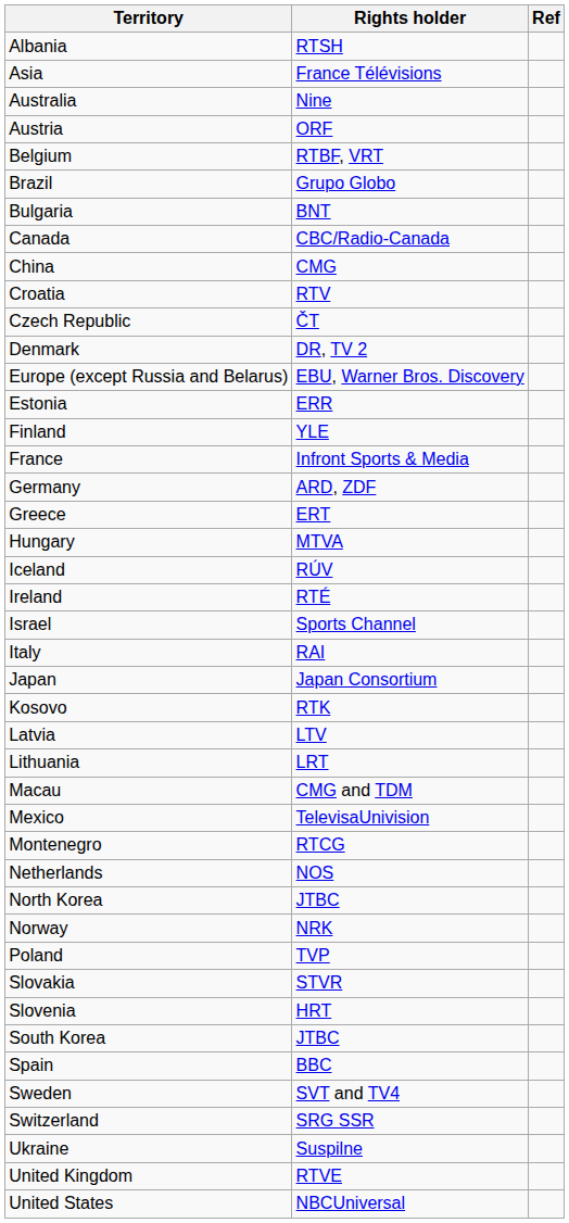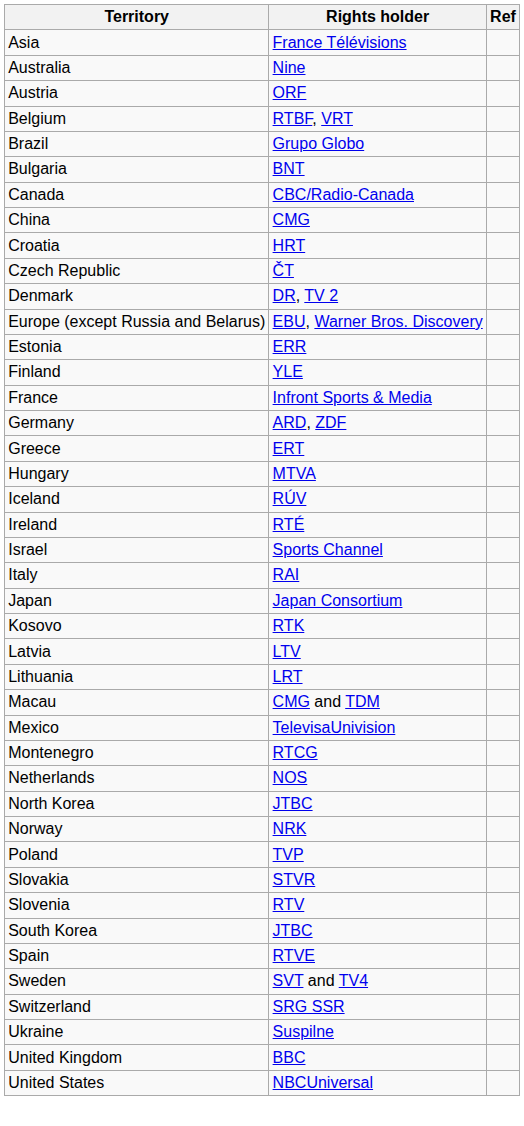 <table class="wikitable">
 <tr>
 <th>Territory</th>
 <th>Rights holder</th>
 <th>Ref</th>
-</tr>
-<tr>
-<td>Albania</td>
-<td><a href='#'>RTSH</a></td>
-<td></td>
 </tr>
 <tr>
 <td>Asia</td>
 <td><a href='#'>France Télévisions</a></td>
 <td></td>
 </tr>
 <tr>
 <td>Australia</td>
 <td><a href='#'>Nine</a></td>
 <td></td>
 </tr>
 <tr>
 <td>Austria</td>
 <td><a href='#'>ORF</a></td>
 <td></td>
 </tr>
 <tr>
 <td>Belgium</td>
 <td><a href='#'>RTBF</a>, <a href='#'>VRT</a></td>
 <td></td>
 </tr>
 <tr>
 <td>Brazil</td>
 <td><a href='#'>Grupo Globo</a></td>
 <td></td>
 </tr>
 <tr>
 <td>Bulgaria</td>
 <td><a href='#'>BNT</a></td>
 <td></td>
 </tr>
 <tr>
 <td>Canada</td>
 <td><a href='#'>CBC/Radio-Canada</a></td>
 <td></td>
 </tr>
 <tr>
 <td>China</td>
 <td><a href='#'>CMG</a></td>
 <td></td>
 </tr>
 <tr>
 <td>Croatia</td>
-<td><a href='#'>RTV</a></td>
+<td><a href='#'>HRT</a></td>
 <td></td>
 </tr>
 <tr>
 <td>Czech Republic</td>
 <td><a href='#'>ČT</a></td>
 <td></td>
 </tr>
 <tr>
 <td>Denmark</td>
 <td><a href='#'>DR</a>, <a href='#'>TV 2</a></td>
 <td></td>
 </tr>
 <tr>
 <td>Europe (except Russia and Belarus)</td>
 <td><a href='#'>EBU</a>, <a href='#'>Warner Bros. Discovery</a></td>
 <td></td>
 </tr>
 <tr>
 <td>Estonia</td>
 <td><a href='#'>ERR</a></td>
 <td></td>
 </tr>
 <tr>
 <td>Finland</td>
 <td><a href='#'>YLE</a></td>
 <td></td>
 </tr>
 <tr>
 <td>France</td>
 <td><a href='#'>Infront Sports & Media</a></td>
 <td></td>
 </tr>
 <tr>
 <td>Germany</td>
 <td><a href='#'>ARD</a>, <a href='#'>ZDF</a></td>
 <td></td>
 </tr>
 <tr>
 <td>Greece</td>
 <td><a href='#'>ERT</a></td>
 <td></td>
 </tr>
 <tr>
 <td>Hungary</td>
 <td><a href='#'>MTVA</a></td>
 <td></td>
 </tr>
 <tr>
 <td>Iceland</td>
 <td><a href='#'>RÚV</a></td>
 <td></td>
 </tr>
 <tr>
 <td>Ireland</td>
 <td><a href='#'>RTÉ</a></td>
 <td></td>
 </tr>
 <tr>
 <td>Israel</td>
 <td><a href='#'>Sports Channel</a></td>
 <td></td>
 </tr>
 <tr>
 <td>Italy</td>
 <td><a href='#'>RAI</a></td>
 <td></td>
 </tr>
 <tr>
 <td>Japan</td>
 <td><a href='#'>Japan Consortium</a></td>
 <td></td>
 </tr>
 <tr>
 <td>Kosovo</td>
 <td><a href='#'>RTK</a></td>
 <td></td>
 </tr>
 <tr>
 <td>Latvia</td>
 <td><a href='#'>LTV</a></td>
 <td></td>
 </tr>
 <tr>
 <td>Lithuania</td>
 <td><a href='#'>LRT</a></td>
 <td></td>
 </tr>
 <tr>
 <td>Macau</td>
 <td><a href='#'>CMG</a> and <a href='#'>TDM</a></td>
 <td></td>
 </tr>
 <tr>
 <td>Mexico</td>
 <td><a href='#'>TelevisaUnivision</a></td>
 <td></td>
 </tr>
 <tr>
 <td>Montenegro</td>
 <td><a href='#'>RTCG</a></td>
 <td></td>
 </tr>
 <tr>
 <td>Netherlands</td>
 <td><a href='#'>NOS</a></td>
 <td></td>
 </tr>
 <tr>
 <td>North Korea</td>
 <td><a href='#'>JTBC</a></td>
 <td></td>
 </tr>
 <tr>
 <td>Norway</td>
 <td><a href='#'>NRK</a></td>
 <td></td>
 </tr>
 <tr>
 <td>Poland</td>
 <td><a href='#'>TVP</a></td>
 <td></td>
 </tr>
 <tr>
 <td>Slovakia</td>
 <td><a href='#'>STVR</a></td>
 <td></td>
 </tr>
 <tr>
 <td>Slovenia</td>
-<td><a href='#'>HRT</a></td>
+<td><a href='#'>RTV</a></td>
 <td></td>
 </tr>
 <tr>
 <td>South Korea</td>
 <td><a href='#'>JTBC</a></td>
 <td></td>
 </tr>
 <tr>
 <td>Spain</td>
-<td><a href='#'>BBC</a></td>
+<td><a href='#'>RTVE</a></td>
 <td></td>
 </tr>
 <tr>
 <td>Sweden</td>
 <td><a href='#'>SVT</a> and <a href='#'>TV4</a></td>
 <td></td>
 </tr>
 <tr>
 <td>Switzerland</td>
 <td><a href='#'>SRG SSR</a></td>
 <td></td>
 </tr>
 <tr>
 <td>Ukraine</td>
 <td><a href='#'>Suspilne</a></td>
 <td></td>
 </tr>
 <tr>
 <td>United Kingdom</td>
-<td><a href='#'>RTVE</a></td>
+<td><a href='#'>BBC</a></td>
 <td></td>
 </tr>
 <tr>
 <td>United States</td>
 <td><a href='#'>NBCUniversal</a></td>
 <td></td>
 </tr>
 </table>
